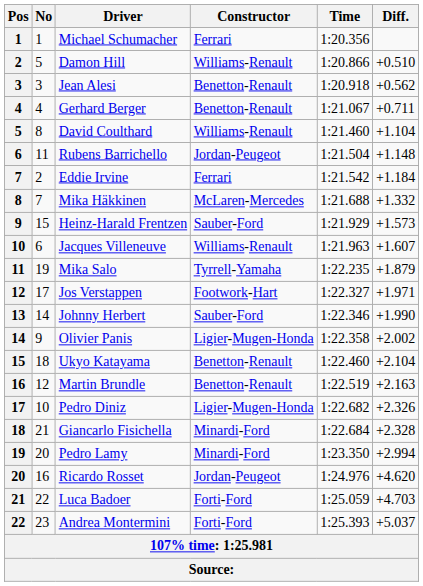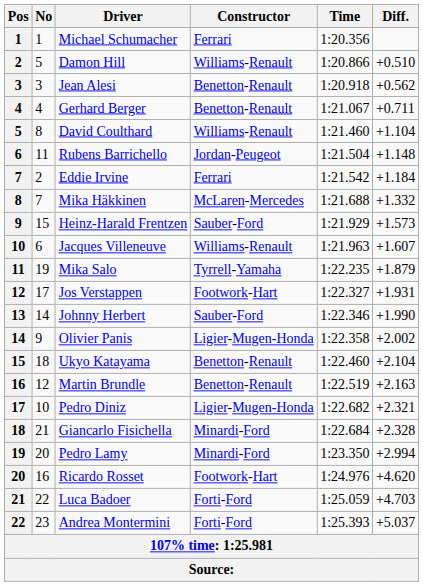 <table class="wikitable sortable" style="font-size: 95%;">
 <tr>
 <th>Pos</th>
 <th>No</th>
 <th>Driver</th>
 <th>Constructor</th>
 <th>Time</th>
 <th>Diff.</th>
 </tr>
 <tr>
 <th>1</th>
 <td>1</td>
 <td> <a href='#'>Michael Schumacher</a></td>
 <td><a href='#'>Ferrari</a></td>
 <td>1:20.356</td>
 <td></td>
 </tr>
 <tr>
 <th>2</th>
 <td>5</td>
 <td> <a href='#'>Damon Hill</a></td>
 <td><a href='#'>Williams</a>-<a href='#'>Renault</a></td>
 <td>1:20.866</td>
 <td>+0.510</td>
 </tr>
 <tr>
 <th>3</th>
 <td>3</td>
 <td> <a href='#'>Jean Alesi</a></td>
 <td><a href='#'>Benetton</a>-<a href='#'>Renault</a></td>
 <td>1:20.918</td>
 <td>+0.562</td>
 </tr>
 <tr>
 <th>4</th>
 <td>4</td>
 <td> <a href='#'>Gerhard Berger</a></td>
 <td><a href='#'>Benetton</a>-<a href='#'>Renault</a></td>
 <td>1:21.067</td>
 <td>+0.711</td>
 </tr>
 <tr>
 <th>5</th>
 <td>8</td>
 <td> <a href='#'>David Coulthard</a></td>
 <td><a href='#'>Williams</a>-<a href='#'>Renault</a></td>
 <td>1:21.460</td>
 <td>+1.104</td>
 </tr>
 <tr>
 <th>6</th>
 <td>11</td>
 <td> <a href='#'>Rubens Barrichello</a></td>
 <td><a href='#'>Jordan</a>-<a href='#'>Peugeot</a></td>
 <td>1:21.504</td>
 <td>+1.148</td>
 </tr>
 <tr>
 <th>7</th>
 <td>2</td>
 <td> <a href='#'>Eddie Irvine</a></td>
 <td><a href='#'>Ferrari</a></td>
 <td>1:21.542</td>
 <td>+1.184</td>
 </tr>
 <tr>
 <th>8</th>
 <td>7</td>
 <td> <a href='#'>Mika Häkkinen</a></td>
 <td><a href='#'>McLaren</a>-<a href='#'>Mercedes</a></td>
 <td>1:21.688</td>
 <td>+1.332</td>
 </tr>
 <tr>
 <th>9</th>
 <td>15</td>
 <td> <a href='#'>Heinz-Harald Frentzen</a></td>
 <td><a href='#'>Sauber</a>-<a href='#'>Ford</a></td>
 <td>1:21.929</td>
 <td>+1.573</td>
 </tr>
 <tr>
 <th>10</th>
 <td>6</td>
 <td> <a href='#'>Jacques Villeneuve</a></td>
 <td><a href='#'>Williams</a>-<a href='#'>Renault</a></td>
 <td>1:21.963</td>
 <td>+1.607</td>
 </tr>
 <tr>
 <th>11</th>
 <td>19</td>
 <td> <a href='#'>Mika Salo</a></td>
 <td><a href='#'>Tyrrell</a>-<a href='#'>Yamaha</a></td>
 <td>1:22.235</td>
 <td>+1.879</td>
 </tr>
 <tr>
 <th>12</th>
 <td>17</td>
 <td> <a href='#'>Jos Verstappen</a></td>
 <td><a href='#'>Footwork</a>-<a href='#'>Hart</a></td>
 <td>1:22.327</td>
-<td>+1.971</td>
+<td>+1.931</td>
 </tr>
 <tr>
 <th>13</th>
 <td>14</td>
 <td> <a href='#'>Johnny Herbert</a></td>
 <td><a href='#'>Sauber</a>-<a href='#'>Ford</a></td>
 <td>1:22.346</td>
 <td>+1.990</td>
 </tr>
 <tr>
 <th>14</th>
 <td>9</td>
 <td> <a href='#'>Olivier Panis</a></td>
 <td><a href='#'>Ligier</a>-<a href='#'>Mugen-Honda</a></td>
 <td>1:22.358</td>
 <td>+2.002</td>
 </tr>
 <tr>
 <th>15</th>
 <td>18</td>
 <td> <a href='#'>Ukyo Katayama</a></td>
 <td><a href='#'>Benetton</a>-<a href='#'>Renault</a></td>
 <td>1:22.460</td>
 <td>+2.104</td>
 </tr>
 <tr>
 <th>16</th>
 <td>12</td>
 <td> <a href='#'>Martin Brundle</a></td>
 <td><a href='#'>Benetton</a>-<a href='#'>Renault</a></td>
 <td>1:22.519</td>
 <td>+2.163</td>
 </tr>
 <tr>
 <th>17</th>
 <td>10</td>
 <td> <a href='#'>Pedro Diniz</a></td>
 <td><a href='#'>Ligier</a>-<a href='#'>Mugen-Honda</a></td>
 <td>1:22.682</td>
-<td>+2.326</td>
+<td>+2.321</td>
 </tr>
 <tr>
 <th>18</th>
 <td>21</td>
 <td> <a href='#'>Giancarlo Fisichella</a></td>
 <td><a href='#'>Minardi</a>-<a href='#'>Ford</a></td>
 <td>1:22.684</td>
 <td>+2.328</td>
 </tr>
 <tr>
 <th>19</th>
 <td>20</td>
 <td> <a href='#'>Pedro Lamy</a></td>
 <td><a href='#'>Minardi</a>-<a href='#'>Ford</a></td>
 <td>1:23.350</td>
 <td>+2.994</td>
 </tr>
 <tr>
 <th>20</th>
 <td>16</td>
 <td> <a href='#'>Ricardo Rosset</a></td>
-<td><a href='#'>Jordan</a>-<a href='#'>Peugeot</a></td>
+<td><a href='#'>Footwork</a>-<a href='#'>Hart</a></td>
 <td>1:24.976</td>
 <td>+4.620</td>
 </tr>
 <tr>
 <th>21</th>
 <td>22</td>
 <td> <a href='#'>Luca Badoer</a></td>
 <td><a href='#'>Forti</a>-<a href='#'>Ford</a></td>
 <td>1:25.059</td>
 <td>+4.703</td>
 </tr>
 <tr>
 <th>22</th>
 <td>23</td>
 <td> <a href='#'>Andrea Montermini</a></td>
 <td><a href='#'>Forti</a>-<a href='#'>Ford</a></td>
 <td>1:25.393</td>
 <td>+5.037</td>
 </tr>
 <tr>
 <th colspan="6"><a href='#'>107% time</a>: 1:25.981</th>
 </tr>
 <tr>
 <th colspan="6">Source: </th>
 </tr>
 </table>
